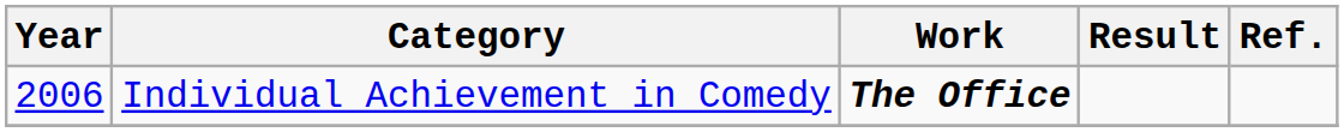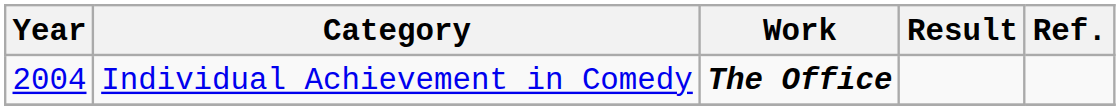 <table class="wikitable">
 <tr>
 <th>Year</th>
 <th>Category</th>
 <th>Work</th>
 <th>Result</th>
 <th>Ref.</th>
 </tr>
 <tr>
-<td><a href='#'>2006</a></td>
+<td><a href='#'>2004</a></td>
 <td><a href='#'>Individual Achievement in Comedy</a></td>
 <td><strong><em>The Office</em></strong></td>
 <td></td>
 <td></td>
 </tr>
 <tr>
 </tr>
 </table>
